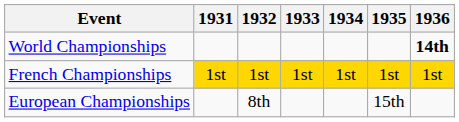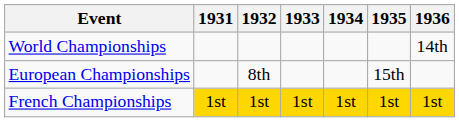 <table class="wikitable">
 <tr>
 <th>Event</th>
 <th>1931</th>
 <th>1932</th>
 <th>1933</th>
 <th>1934</th>
 <th>1935</th>
 <th>1936</th>
 </tr>
 <tr>
 <td><a href='#'>World Championships</a></td>
 <td></td>
 <td></td>
 <td></td>
 <td></td>
 <td></td>
-<td align="center"><strong>14th</strong></td>
+<td align="center">14th</td>
+</tr>
+<tr>
+<td><a href='#'>European Championships</a></td>
+<td></td>
+<td align="center">8th</td>
+<td></td>
+<td></td>
+<td align="center">15th</td>
+<td></td>
 </tr>
 <tr>
 <td><a href='#'>French Championships</a></td>
 <td align="center" bgcolor="gold">1st</td>
 <td align="center" bgcolor="gold">1st</td>
 <td align="center" bgcolor="gold">1st</td>
 <td align="center" bgcolor="gold">1st</td>
 <td align="center" bgcolor="gold">1st</td>
 <td align="center" bgcolor="gold">1st</td>
 </tr>
-<tr>
-<td><a href='#'>European Championships</a></td>
-<td></td>
-<td align="center">8th</td>
-<td></td>
-<td></td>
-<td align="center">15th</td>
-<td></td>
-</tr>
 </table>
